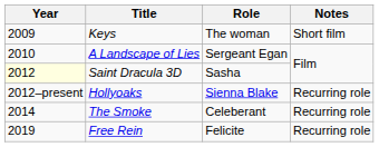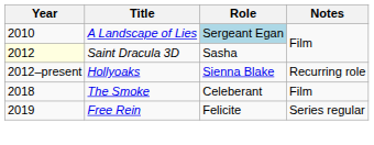 <table class="wikitable sortable">
 <tr>
 <th>Year</th>
 <th>Title</th>
 <th>Role</th>
 <th class="unsortable">Notes</th>
 </tr>
 <tr>
-<td>2009</td>
-<td><em>Keys</em></td>
-<td>The woman</td>
-<td>Short film</td>
-</tr>
-<tr>
 <td>2010</td>
 <td><em><a href='#'>A Landscape of Lies</a></em></td>
-<td>Sergeant Egan</td>
+<td style="background: lightblue;">Sergeant Egan</td>
 <td rowspan=2>Film</td>
 </tr>
 <tr>
 <td style="background: lightyellow;">2012</td>
 <td><em>Saint Dracula 3D</em></td>
 <td>Sasha</td>
 </tr>
 <tr>
 <td>2012–present</td>
 <td><em><a href='#'>Hollyoaks</a></em></td>
 <td><a href='#'>Sienna Blake</a></td>
 <td>Recurring role</td>
 </tr>
 <tr>
-<td>2014</td>
+<td>2018</td>
 <td><em><a href='#'>The Smoke</a></em></td>
 <td>Celeberant</td>
-<td>Recurring role</td>
+<td>Film</td>
 </tr>
 <tr>
 <td>2019</td>
 <td><em><a href='#'>Free Rein</a></em></td>
 <td>Felicite</td>
-<td>Recurring role</td>
+<td>Series regular</td>
 </tr>
 </table>
